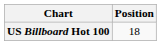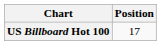 <table class="wikitable plainrowheaders">
 <tr>
 <th>Chart</th>
 <th>Position</th>
 </tr>
 <tr>
 <th scope="row">US <em>Billboard</em> Hot 100</th>
-<td style="text-align:center;">18</td>
+<td style="text-align:center;">17</td>
 </tr>
 </table>
